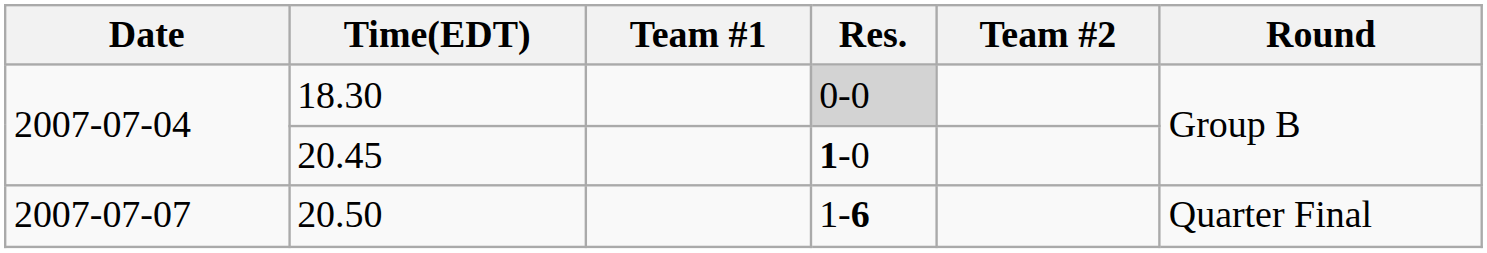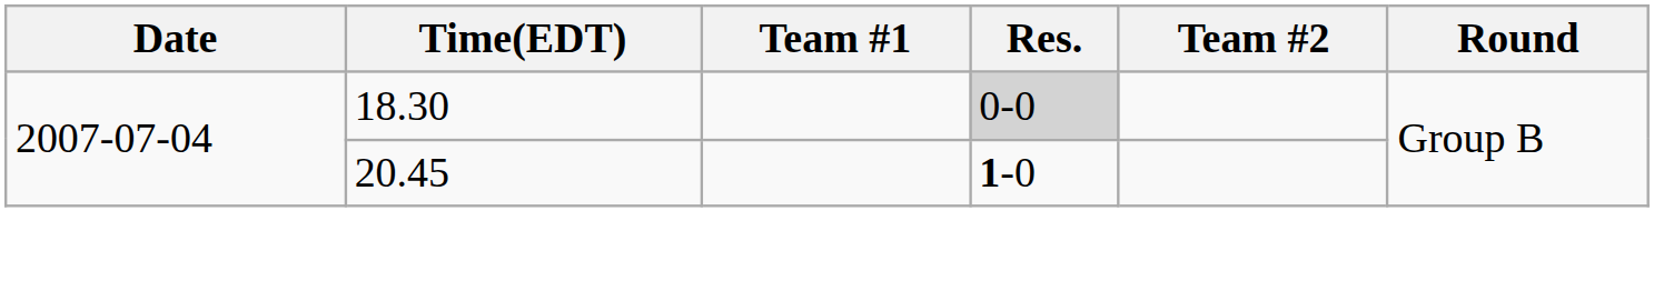 <table class="wikitable" style="text-align: left;" width="100%">
 <tr>
 <th>Date</th>
 <th>Time(EDT)</th>
 <th>Team #1</th>
 <th>Res.</th>
 <th>Team #2</th>
 <th>Round</th>
 </tr>
 <tr>
 <td rowspan="2">2007-07-04</td>
 <td>18.30</td>
 <td></td>
 <td style="background: lightgrey;">0-0</td>
 <td></td>
 <td rowspan="2">Group B</td>
 </tr>
 <tr>
 <td>20.45</td>
 <td><strong></strong></td>
 <td><strong>1</strong>-0</td>
 <td></td>
 </tr>
-<tr>
-<td>2007-07-07</td>
-<td>20.50</td>
-<td></td>
-<td>1-<strong>6</strong></td>
-<td><strong></strong></td>
-<td>Quarter Final</td>
-</tr>
 </table>
